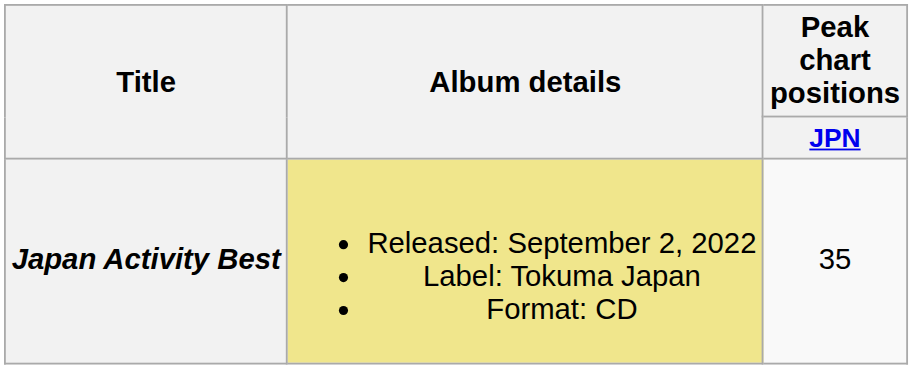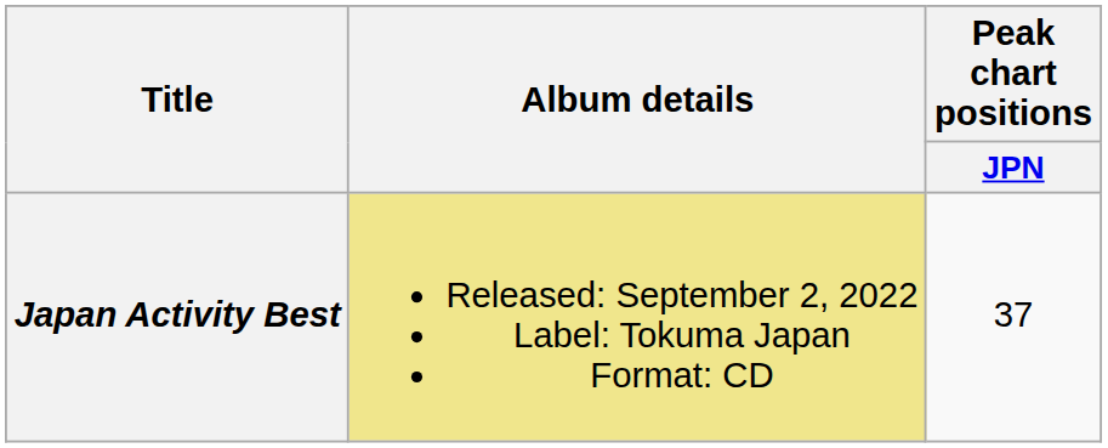 <table class="wikitable plainrowheaders" style="text-align:center">
 <tr>
 <th scope="col" rowspan="2">Title</th>
 <th scope="col" rowspan="2">Album details</th>
 <th scope="col" colspan="1">Peak chart positions</th>
 </tr>
 <tr>
 <th scope="col" style="width:3em;font-size:90%"><a href='#'>JPN</a><br></th>
 </tr>
 <tr>
 <th scope="row"><em>Japan Activity Best</em></th>
 <td style="background: khaki;"><br><ul><li>Released: September 2, 2022 </li><li>Label: Tokuma Japan</li><li>Format: CD</li></ul></td>
-<td>35</td>
+<td>37</td>
 </tr>
 </table>
